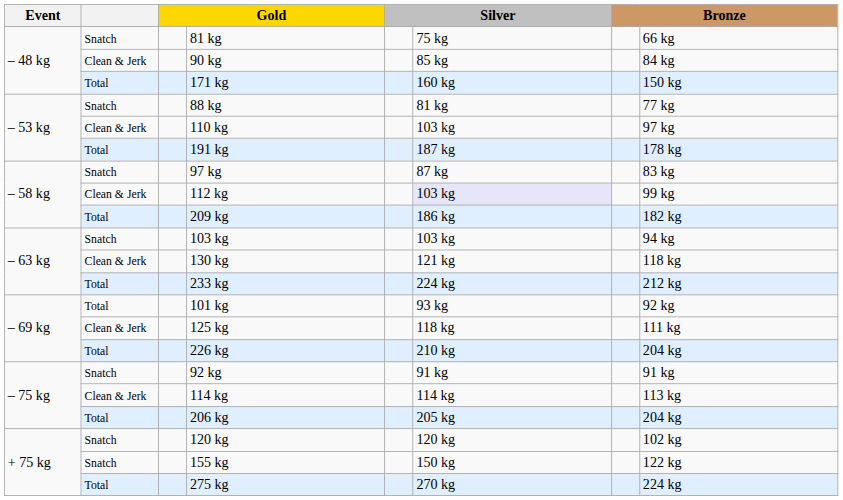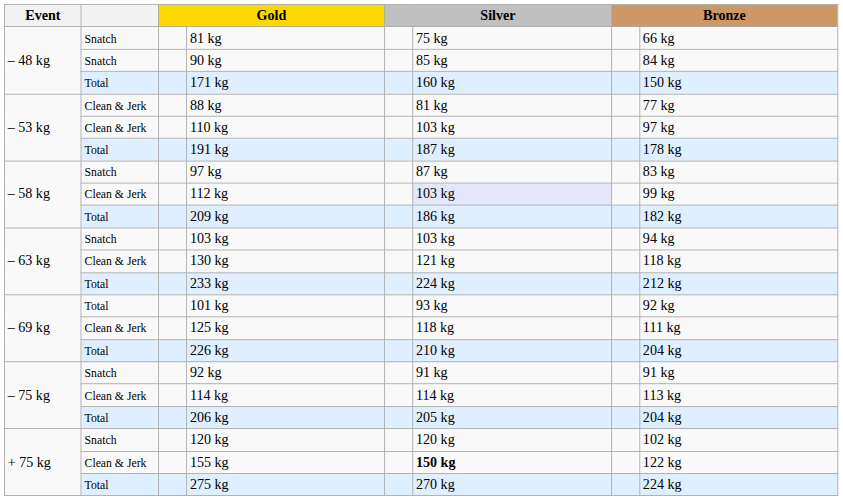 <table class="wikitable">
 <tr>
 <th width=80>Event</th>
 <th width=80></th>
 <td bgcolor=gold align="center" colspan=2 width=250><strong>Gold</strong></td>
 <td bgcolor=silver align="center" colspan=2 width=250><strong>Silver</strong></td>
 <td bgcolor=#cc9966 colspan=2 align="center" width=250><strong>Bronze</strong></td>
 </tr>
 <tr>
 <td rowspan=3>– 48 kg</td>
 <td><small>Snatch</small></td>
 <td></td>
 <td>81 kg</td>
 <td></td>
 <td>75 kg</td>
 <td></td>
 <td>66 kg</td>
 </tr>
 <tr>
-<td><small>Clean & Jerk</small></td>
+<td><small>Snatch</small></td>
 <td></td>
 <td>90 kg</td>
 <td></td>
 <td>85 kg</td>
 <td></td>
 <td>84 kg</td>
 </tr>
 <tr bgcolor=#dfefff>
 <td><small>Total</small></td>
 <td></td>
 <td>171 kg</td>
 <td></td>
 <td>160 kg</td>
 <td></td>
 <td>150 kg</td>
 </tr>
 <tr>
 <td rowspan=3>– 53 kg</td>
-<td><small>Snatch</small></td>
+<td><small>Clean & Jerk</small></td>
 <td></td>
 <td>88 kg</td>
 <td></td>
 <td>81 kg</td>
 <td></td>
 <td>77 kg</td>
 </tr>
 <tr>
 <td><small>Clean & Jerk</small></td>
 <td></td>
 <td>110 kg</td>
 <td></td>
 <td>103 kg</td>
 <td></td>
 <td>97 kg</td>
 </tr>
 <tr bgcolor=#dfefff>
 <td><small>Total</small></td>
 <td></td>
 <td>191 kg</td>
 <td></td>
 <td>187 kg</td>
 <td></td>
 <td>178 kg</td>
 </tr>
 <tr>
 <td rowspan=3>– 58 kg</td>
 <td><small>Snatch</small></td>
 <td></td>
 <td>97 kg</td>
 <td></td>
 <td>87 kg</td>
 <td></td>
 <td>83 kg</td>
 </tr>
 <tr>
 <td><small>Clean & Jerk</small></td>
 <td></td>
 <td>112 kg</td>
 <td></td>
 <td style="background: lavender;">103 kg</td>
 <td></td>
 <td>99 kg</td>
 </tr>
 <tr bgcolor=#dfefff>
 <td><small>Total</small></td>
 <td></td>
 <td>209 kg</td>
 <td></td>
 <td>186 kg</td>
 <td></td>
 <td>182 kg</td>
 </tr>
 <tr>
 <td rowspan=3>– 63 kg</td>
 <td><small>Snatch</small></td>
 <td></td>
 <td>103 kg</td>
 <td></td>
 <td>103 kg</td>
 <td></td>
 <td>94 kg</td>
 </tr>
 <tr>
 <td><small>Clean & Jerk</small></td>
 <td></td>
 <td>130 kg</td>
 <td></td>
 <td>121 kg</td>
 <td></td>
 <td>118 kg</td>
 </tr>
 <tr bgcolor=#dfefff>
 <td><small>Total</small></td>
 <td></td>
 <td>233 kg</td>
 <td></td>
 <td>224 kg</td>
 <td></td>
 <td>212 kg</td>
 </tr>
 <tr>
 <td rowspan=3>– 69 kg</td>
 <td><small>Total</small></td>
 <td></td>
 <td>101 kg</td>
 <td></td>
 <td>93 kg</td>
 <td></td>
 <td>92 kg</td>
 </tr>
 <tr>
 <td><small>Clean & Jerk</small></td>
 <td></td>
 <td>125 kg</td>
 <td></td>
 <td>118 kg</td>
 <td></td>
 <td>111 kg</td>
 </tr>
 <tr bgcolor=#dfefff>
 <td><small>Total</small></td>
 <td></td>
 <td>226 kg</td>
 <td></td>
 <td>210 kg</td>
 <td></td>
 <td>204 kg</td>
 </tr>
 <tr>
 <td rowspan=3>– 75 kg</td>
 <td><small>Snatch</small></td>
 <td></td>
 <td>92 kg</td>
 <td></td>
 <td>91 kg</td>
 <td></td>
 <td>91 kg</td>
 </tr>
 <tr>
 <td><small>Clean & Jerk</small></td>
 <td></td>
 <td>114 kg</td>
 <td></td>
 <td>114 kg</td>
 <td></td>
 <td>113 kg</td>
 </tr>
 <tr bgcolor=#dfefff>
 <td><small>Total</small></td>
 <td></td>
 <td>206 kg</td>
 <td></td>
 <td>205 kg</td>
 <td></td>
 <td>204 kg</td>
 </tr>
 <tr>
 <td rowspan=3>+ 75 kg</td>
 <td><small>Snatch</small></td>
 <td></td>
 <td>120 kg</td>
 <td></td>
 <td>120 kg</td>
 <td></td>
 <td>102 kg</td>
 </tr>
 <tr>
-<td><small>Snatch</small></td>
+<td><small>Clean & Jerk</small></td>
 <td></td>
 <td>155 kg</td>
 <td></td>
-<td>150 kg</td>
+<td><strong>150 kg</strong></td>
 <td></td>
 <td>122 kg</td>
 </tr>
 <tr bgcolor=#dfefff>
 <td><small>Total</small></td>
 <td></td>
 <td>275 kg</td>
 <td></td>
 <td>270 kg</td>
 <td></td>
 <td>224 kg</td>
 </tr>
 </table>
